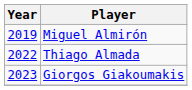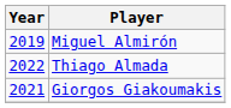 <table class="wikitable">
 <tr>
 <th>Year</th>
 <th>Player</th>
 </tr>
 <tr>
 <td><a href='#'>2019</a></td>
 <td> <a href='#'>Miguel Almirón</a></td>
 </tr>
 <tr>
 <td><a href='#'>2022</a></td>
 <td> <a href='#'>Thiago Almada</a></td>
 </tr>
 <tr>
-<td><a href='#'>2023</a></td>
+<td><a href='#'>2021</a></td>
 <td> <a href='#'>Giorgos Giakoumakis</a></td>
 </tr>
 <tr>
 </tr>
 </table>
